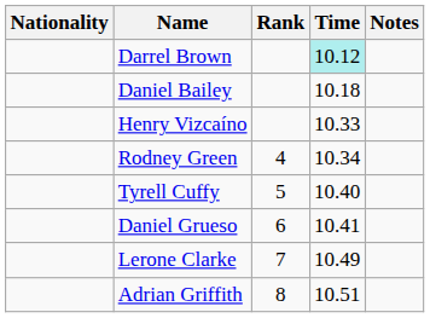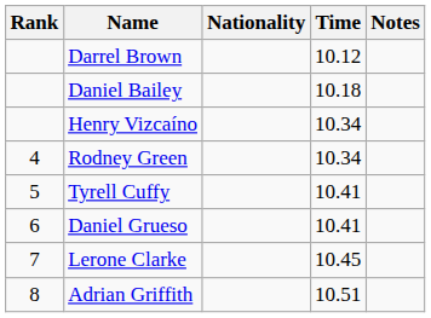 <table class="wikitable sortable" style="text-align:center;font-size:95%">
 <tr>
+<th>Rank</th>
+<th>Name</th>
 <th>Nationality</th>
-<th>Name</th>
-<th>Rank</th>
 <th>Time</th>
 <th>Notes</th>
 </tr>
 <tr>
+<td></td>
+<td align=left><a href='#'>Darrel Brown</a></td>
 <td align=left></td>
-<td align=left><a href='#'>Darrel Brown</a></td>
-<td></td>
-<td style="background: paleturquoise;">10.12</td>
+<td>10.12</td>
 <td></td>
 </tr>
 <tr>
+<td></td>
+<td align=left><a href='#'>Daniel Bailey</a></td>
 <td align=left></td>
-<td align=left><a href='#'>Daniel Bailey</a></td>
-<td></td>
 <td>10.18</td>
 <td></td>
 </tr>
 <tr>
+<td></td>
+<td align=left><a href='#'>Henry Vizcaíno</a></td>
 <td align=left></td>
-<td align=left><a href='#'>Henry Vizcaíno</a></td>
-<td></td>
-<td>10.33</td>
-<td></td>
-</tr>
-<tr>
-<td align=left></td>
-<td align=left><a href='#'>Rodney Green</a></td>
-<td>4</td>
 <td>10.34</td>
 <td></td>
 </tr>
 <tr>
+<td>4</td>
+<td align=left><a href='#'>Rodney Green</a></td>
 <td align=left></td>
-<td align=left><a href='#'>Tyrell Cuffy</a></td>
-<td>5</td>
-<td>10.40</td>
+<td>10.34</td>
 <td></td>
 </tr>
 <tr>
+<td>5</td>
+<td align=left><a href='#'>Tyrell Cuffy</a></td>
 <td align=left></td>
-<td align=left><a href='#'>Daniel Grueso</a></td>
-<td>6</td>
 <td>10.41</td>
 <td></td>
 </tr>
 <tr>
+<td>6</td>
+<td align=left><a href='#'>Daniel Grueso</a></td>
 <td align=left></td>
-<td align=left><a href='#'>Lerone Clarke</a></td>
-<td>7</td>
-<td>10.49</td>
+<td>10.41</td>
 <td></td>
 </tr>
 <tr>
+<td>7</td>
+<td align=left><a href='#'>Lerone Clarke</a></td>
 <td align=left></td>
+<td>10.45</td>
+<td></td>
+</tr>
+<tr>
+<td>8</td>
 <td align=left><a href='#'>Adrian Griffith</a></td>
-<td>8</td>
+<td align=left></td>
 <td>10.51</td>
 <td></td>
 </tr>
 </table>
